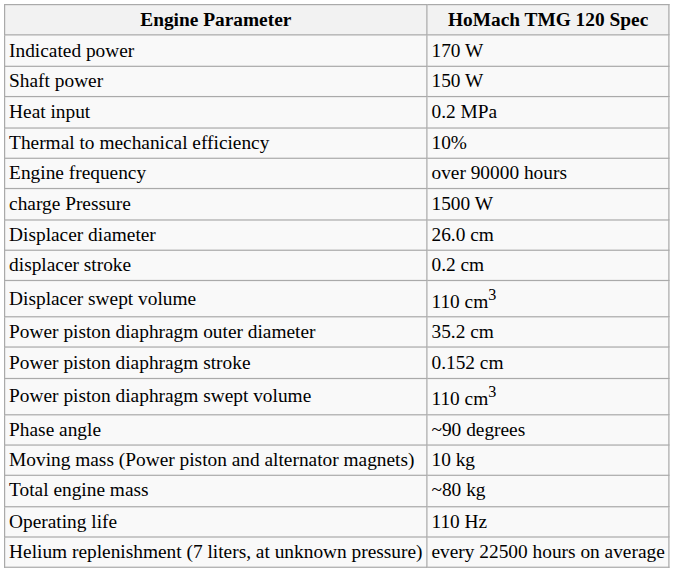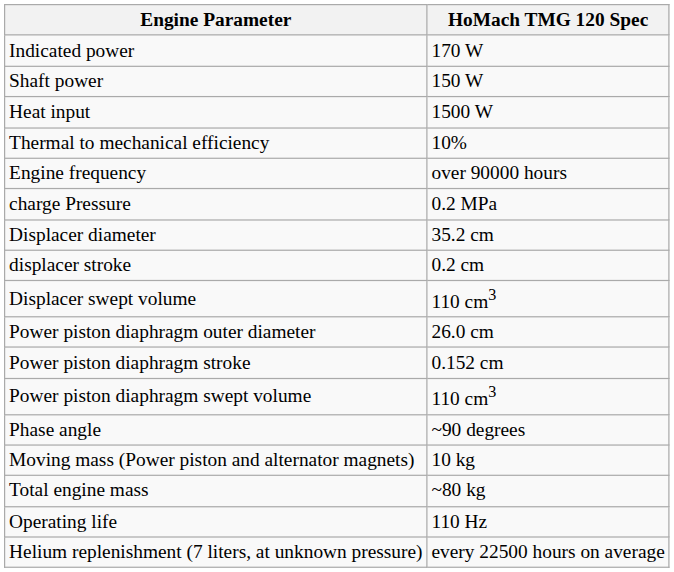 <table class="wikitable">
 <tr>
 <th>Engine Parameter</th>
 <th>HoMach TMG 120 Spec</th>
 </tr>
 <tr>
 <td>Indicated power</td>
 <td>170 W</td>
 </tr>
 <tr>
 <td>Shaft power</td>
 <td>150 W</td>
 </tr>
 <tr>
 <td>Heat input</td>
-<td>0.2 MPa</td>
+<td>1500 W</td>
 </tr>
 <tr>
 <td>Thermal to mechanical efficiency</td>
 <td>10%</td>
 </tr>
 <tr>
 <td>Engine frequency</td>
 <td>over 90000 hours</td>
 </tr>
 <tr>
 <td>charge Pressure</td>
-<td>1500 W</td>
+<td>0.2 MPa</td>
 </tr>
 <tr>
 <td>Displacer diameter</td>
-<td>26.0 cm</td>
+<td>35.2 cm</td>
 </tr>
 <tr>
 <td>displacer stroke</td>
 <td>0.2 cm</td>
 </tr>
 <tr>
 <td>Displacer swept volume</td>
 <td>110 cm<sup>3</sup></td>
 </tr>
 <tr>
 <td>Power piston diaphragm outer diameter</td>
-<td>35.2 cm</td>
+<td>26.0 cm</td>
 </tr>
 <tr>
 <td>Power piston diaphragm stroke</td>
 <td>0.152 cm</td>
 </tr>
 <tr>
 <td>Power piston diaphragm swept volume</td>
 <td>110 cm<sup>3</sup></td>
 </tr>
 <tr>
 <td>Phase angle</td>
 <td>~90 degrees</td>
 </tr>
 <tr>
 <td>Moving mass (Power piston and alternator magnets)</td>
 <td>10 kg</td>
 </tr>
 <tr>
 <td>Total engine mass</td>
 <td>~80 kg</td>
 </tr>
 <tr>
 <td>Operating life</td>
 <td>110 Hz</td>
 </tr>
 <tr>
 <td>Helium replenishment (7 liters, at unknown pressure)</td>
 <td>every 22500 hours on average</td>
 </tr>
 </table>
